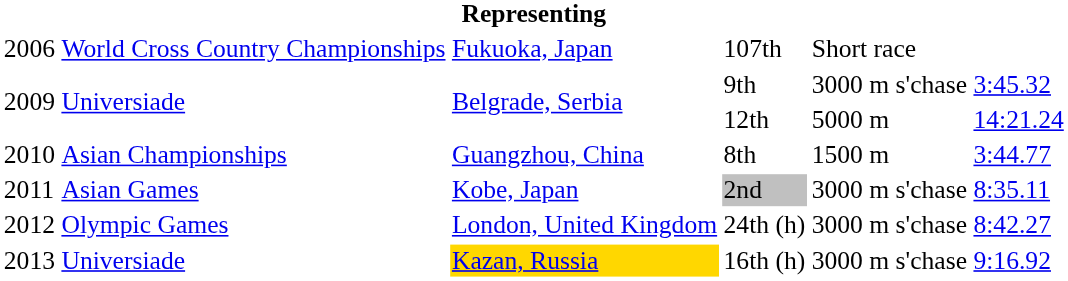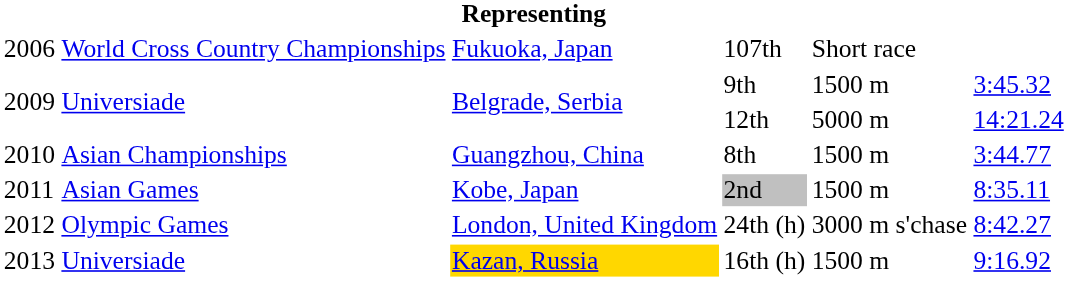 <table>
 <tr>
 <th colspan="6">Representing </th>
 </tr>
 <tr>
 <td>2006</td>
 <td><a href='#'>World Cross Country Championships</a></td>
 <td><a href='#'>Fukuoka, Japan</a></td>
 <td>107th</td>
 <td>Short race</td>
 <td></td>
 </tr>
 <tr>
 <td rowspan=2>2009</td>
 <td rowspan=2><a href='#'>Universiade</a></td>
 <td rowspan=2><a href='#'>Belgrade, Serbia</a></td>
 <td>9th</td>
-<td>3000 m s'chase</td>
+<td>1500 m</td>
 <td><a href='#'>3:45.32</a></td>
 </tr>
 <tr>
 <td>12th</td>
 <td>5000 m</td>
 <td><a href='#'>14:21.24</a></td>
 </tr>
 <tr>
 <td>2010</td>
 <td><a href='#'>Asian Championships</a></td>
 <td><a href='#'>Guangzhou, China</a></td>
 <td>8th</td>
 <td>1500 m</td>
 <td><a href='#'>3:44.77</a></td>
 </tr>
 <tr>
 <td>2011</td>
 <td><a href='#'>Asian Games</a></td>
 <td><a href='#'>Kobe, Japan</a></td>
 <td bgcolor=silver>2nd</td>
-<td>3000 m s'chase</td>
+<td>1500 m</td>
 <td><a href='#'>8:35.11</a></td>
 </tr>
 <tr>
 <td>2012</td>
 <td><a href='#'>Olympic Games</a></td>
 <td><a href='#'>London, United Kingdom</a></td>
 <td>24th (h)</td>
 <td>3000 m s'chase</td>
 <td><a href='#'>8:42.27</a></td>
 </tr>
 <tr>
 <td>2013</td>
 <td><a href='#'>Universiade</a></td>
 <td style="background: gold;"><a href='#'>Kazan, Russia</a></td>
 <td>16th (h)</td>
-<td>3000 m s'chase</td>
+<td>1500 m</td>
 <td><a href='#'>9:16.92</a></td>
 </tr>
 </table>
